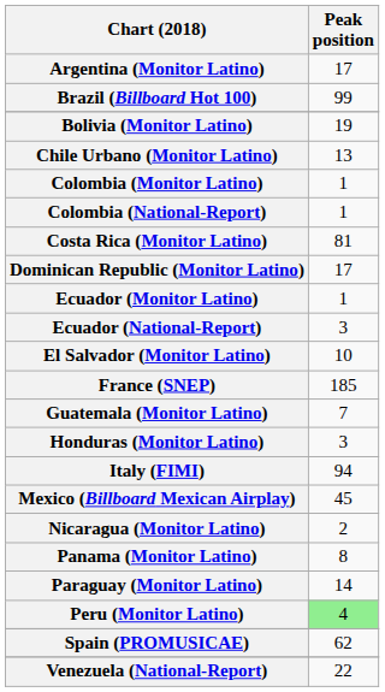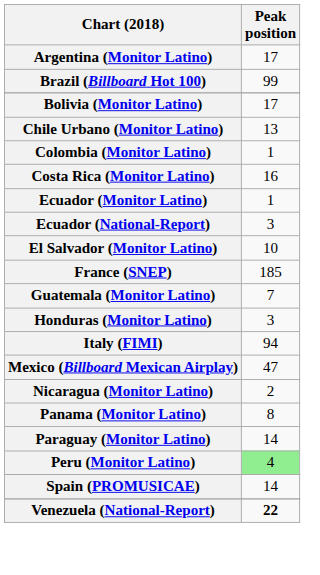 <table class="wikitable sortable plainrowheaders" style="text-align:center">
 <tr>
 <th scope="col">Chart (2018)</th>
 <th scope="col">Peak<br>position</th>
 </tr>
 <tr>
 <th scope="row">Argentina (<a href='#'>Monitor Latino</a>)</th>
 <td>17</td>
 </tr>
 <tr>
 <th scope="row">Brazil (<a href='#'><em>Billboard</em> Hot 100</a>)</th>
 <td>99</td>
 </tr>
 <tr>
 </tr>
 <tr>
 <th scope="row">Bolivia (<a href='#'>Monitor Latino</a>)</th>
-<td>19</td>
+<td>17</td>
 </tr>
 <tr>
 <th scope="row">Chile Urbano (<a href='#'>Monitor Latino</a>)</th>
 <td>13</td>
 </tr>
 <tr>
 <th scope="row">Colombia (<a href='#'>Monitor Latino</a>)</th>
 <td>1</td>
 </tr>
 <tr>
-<th scope="row">Colombia (<a href='#'>National-Report</a>)</th>
-<td>1</td>
-</tr>
-<tr>
 <th scope="row">Costa Rica (<a href='#'>Monitor Latino</a>)</th>
-<td>81</td>
-</tr>
-<tr>
-<th scope="row">Dominican Republic (<a href='#'>Monitor Latino</a>)</th>
-<td>17</td>
+<td>16</td>
 </tr>
 <tr>
 <th scope="row">Ecuador (<a href='#'>Monitor Latino</a>)</th>
 <td>1</td>
 </tr>
 <tr>
 <th scope="row">Ecuador (<a href='#'>National-Report</a>)</th>
 <td>3</td>
 </tr>
 <tr>
 <th scope="row">El Salvador (<a href='#'>Monitor Latino</a>)</th>
 <td>10</td>
 </tr>
 <tr>
 <th scope="row">France (<a href='#'>SNEP</a>)</th>
 <td>185</td>
 </tr>
 <tr>
 <th scope="row">Guatemala (<a href='#'>Monitor Latino</a>)</th>
 <td>7</td>
 </tr>
 <tr>
 <th scope="row">Honduras (<a href='#'>Monitor Latino</a>)</th>
 <td>3</td>
 </tr>
 <tr>
 <th scope="row">Italy (<a href='#'>FIMI</a>)</th>
 <td>94</td>
 </tr>
 <tr>
 <th scope="row">Mexico (<a href='#'><em>Billboard</em> Mexican Airplay</a>)</th>
-<td>45</td>
+<td>47</td>
 </tr>
 <tr>
 <th scope="row">Nicaragua (<a href='#'>Monitor Latino</a>)</th>
 <td>2</td>
 </tr>
 <tr>
 <th scope="row">Panama (<a href='#'>Monitor Latino</a>)</th>
 <td>8</td>
 </tr>
 <tr>
 <th scope="row">Paraguay (<a href='#'>Monitor Latino</a>)</th>
 <td>14</td>
 </tr>
 <tr>
 <th scope="row">Peru (<a href='#'>Monitor Latino</a>)</th>
 <td style="background: lightgreen;">4</td>
 </tr>
 <tr>
 </tr>
 <tr>
 <th scope="row">Spain (<a href='#'>PROMUSICAE</a>)</th>
-<td>62</td>
+<td>14</td>
 </tr>
 <tr>
 </tr>
 <tr>
 </tr>
 <tr>
 </tr>
 <tr>
 </tr>
 <tr>
 </tr>
 <tr>
 <th scope="row">Venezuela (<a href='#'>National-Report</a>)</th>
-<td>22</td>
+<td><strong>22</strong></td>
 </tr>
 </table>
